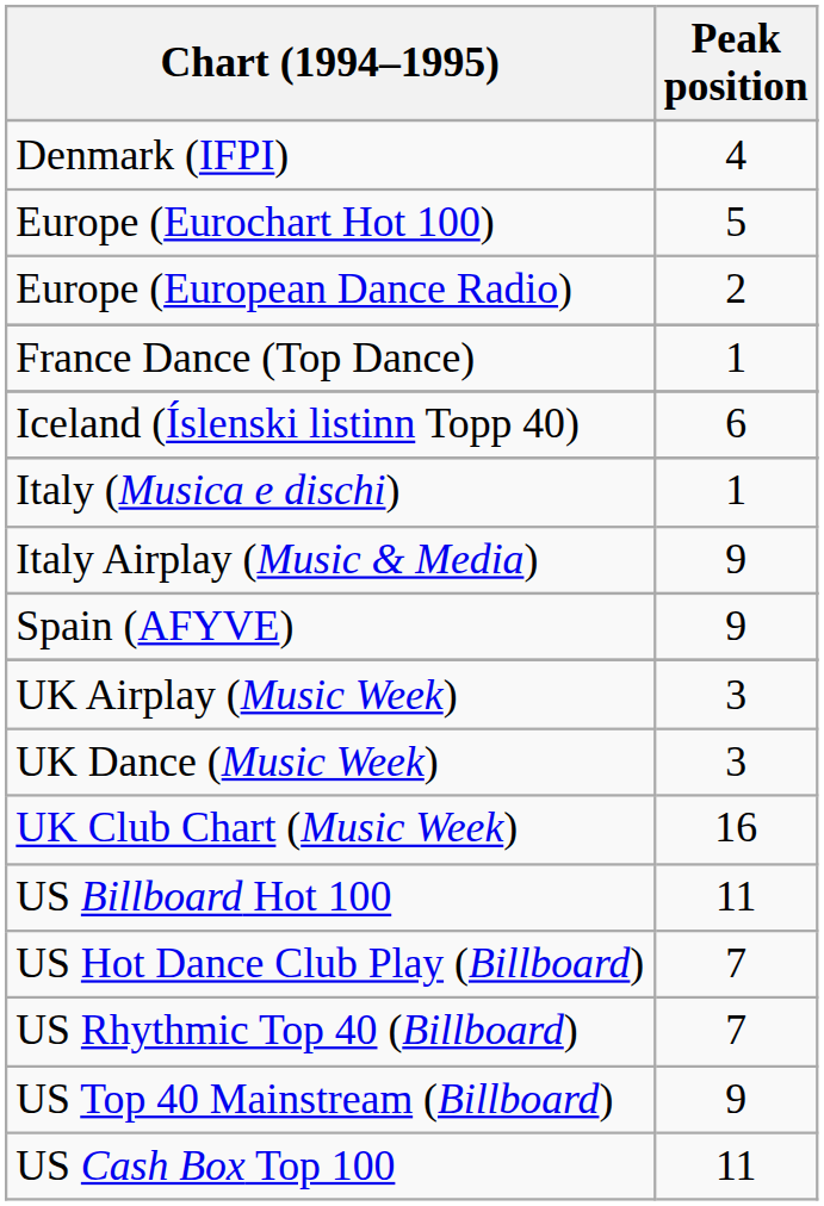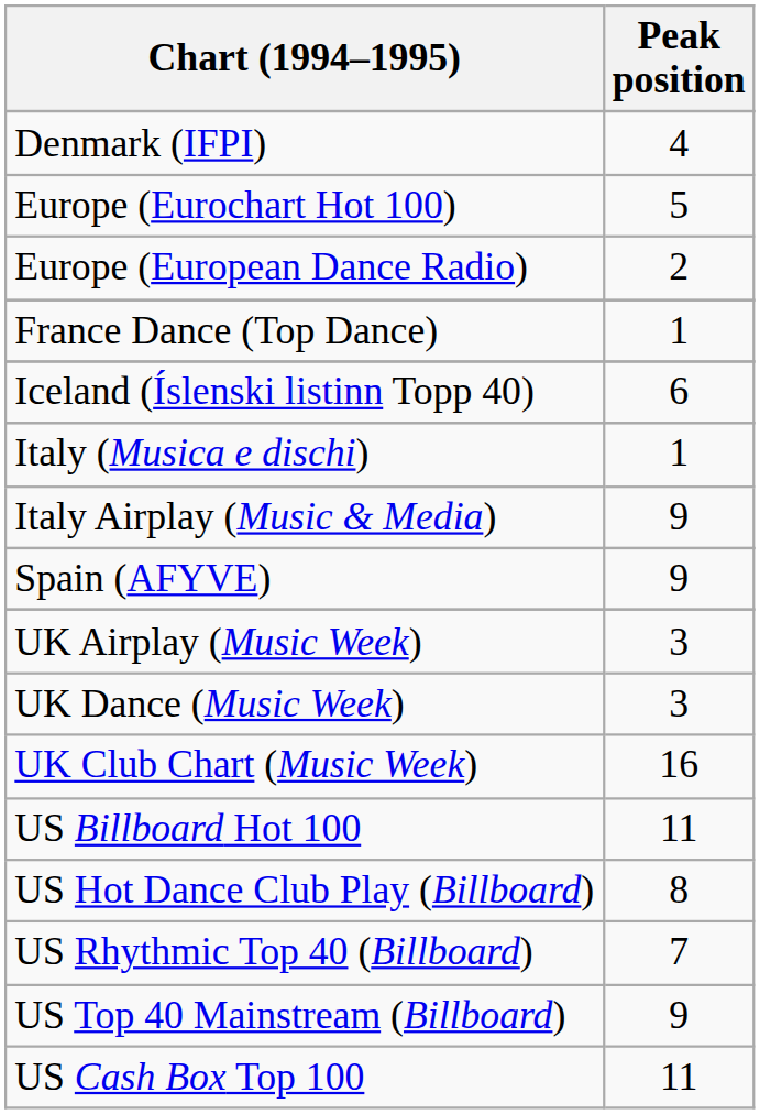 <table class="wikitable sortable">
 <tr>
 <th>Chart (1994–1995)</th>
 <th>Peak<br>position</th>
 </tr>
 <tr>
 </tr>
 <tr>
 </tr>
 <tr>
 </tr>
 <tr>
 </tr>
 <tr>
 <td>Denmark (<a href='#'>IFPI</a>)</td>
 <td align="center">4</td>
 </tr>
 <tr>
 <td>Europe (<a href='#'>Eurochart Hot 100</a>)</td>
 <td align="center">5</td>
 </tr>
 <tr>
 <td>Europe (<a href='#'>European Dance Radio</a>)</td>
 <td align="center">2</td>
 </tr>
 <tr>
 </tr>
 <tr>
 <td>France Dance (Top Dance)</td>
 <td align="center">1</td>
 </tr>
 <tr>
 </tr>
 <tr>
 <td>Iceland (<a href='#'>Íslenski listinn</a> Topp 40)</td>
 <td align="center">6</td>
 </tr>
 <tr>
 </tr>
 <tr>
 <td>Italy (<em><a href='#'>Musica e dischi</a></em>)</td>
 <td align="center">1</td>
 </tr>
 <tr>
 <td>Italy Airplay (<em><a href='#'>Music & Media</a></em>)</td>
 <td align="center">9</td>
 </tr>
 <tr>
 </tr>
 <tr>
 </tr>
 <tr>
 </tr>
 <tr>
 </tr>
 <tr>
 <td>Spain (<a href='#'>AFYVE</a>)</td>
 <td align="center">9</td>
 </tr>
 <tr>
 </tr>
 <tr>
 </tr>
 <tr>
 </tr>
 <tr>
 </tr>
 <tr>
 <td>UK Airplay (<em><a href='#'>Music Week</a></em>)</td>
 <td align="center">3</td>
 </tr>
 <tr>
 <td>UK Dance (<em><a href='#'>Music Week</a></em>)</td>
 <td align="center">3</td>
 </tr>
 <tr>
 <td><a href='#'>UK Club Chart</a> (<em><a href='#'>Music Week</a></em>)</td>
 <td align="center">16</td>
 </tr>
 <tr>
 <td>US <a href='#'><em>Billboard</em> Hot 100</a></td>
 <td align="center">11</td>
 </tr>
 <tr>
 <td>US <a href='#'>Hot Dance Club Play</a> (<em><a href='#'>Billboard</a></em>)</td>
-<td align="center">7</td>
+<td align="center">8</td>
 </tr>
 <tr>
 <td>US <a href='#'>Rhythmic Top 40</a> (<em><a href='#'>Billboard</a></em>)</td>
 <td align="center">7</td>
 </tr>
 <tr>
 <td>US <a href='#'>Top 40 Mainstream</a> (<em><a href='#'>Billboard</a></em>)</td>
 <td align="center">9</td>
 </tr>
 <tr>
 <td>US <a href='#'><em>Cash Box</em> Top 100</a></td>
 <td align="center">11</td>
 </tr>
 </table>
